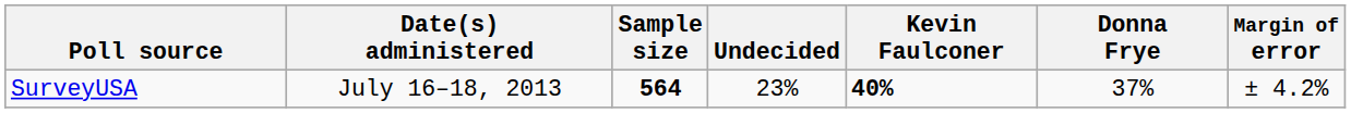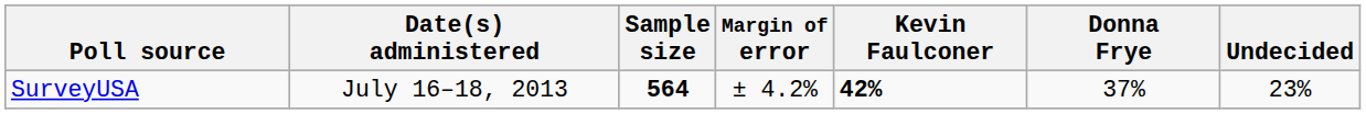 <table class="wikitable">
 <tr valign= bottom>
 <th style="width:150px;">Poll source</th>
 <th style="width:175px;">Date(s)<br>administered</th>
 <th class=small>Sample<br>size</th>
-<th>Undecided</th>
+<th><small>Margin of</small><br>error</th>
 <th style="width:100px;">Kevin<br>Faulconer</th>
 <th style="width:100px;">Donna<br>Frye</th>
-<th><small>Margin of</small><br>error</th>
+<th>Undecided</th>
 </tr>
 <tr>
 <td><a href='#'>SurveyUSA</a></td>
 <td align=center>July 16–18, 2013</td>
 <td align=center><strong>564</strong></td>
+<td align=center>± 4.2%</td>
+<td><strong>42%</strong></td>
+<td align=center>37%</td>
 <td align=center>23%</td>
-<td><strong>40%</strong></td>
-<td align=center>37%</td>
-<td align=center>± 4.2%</td>
 </tr>
 </table>
